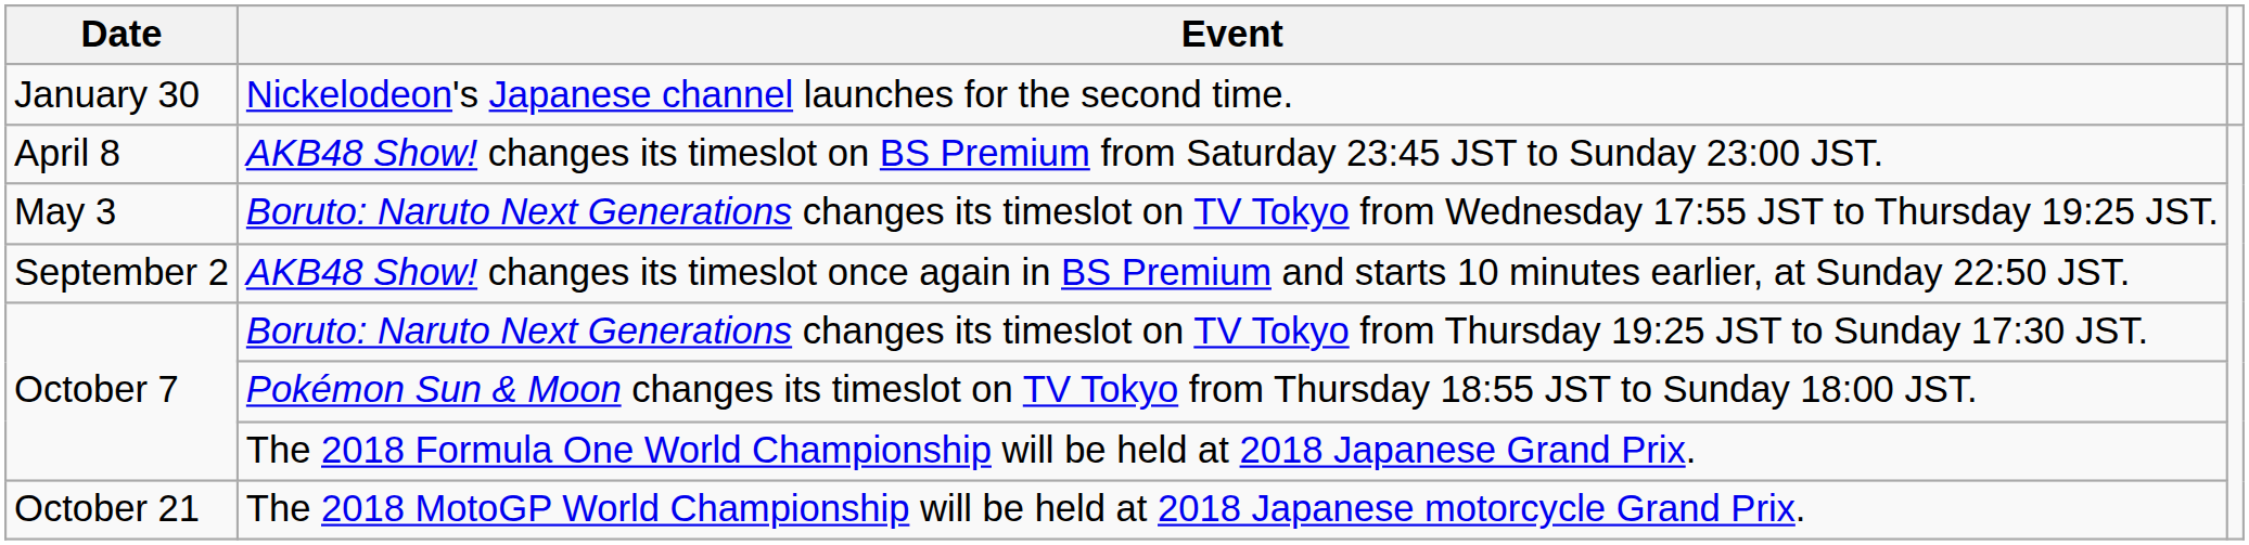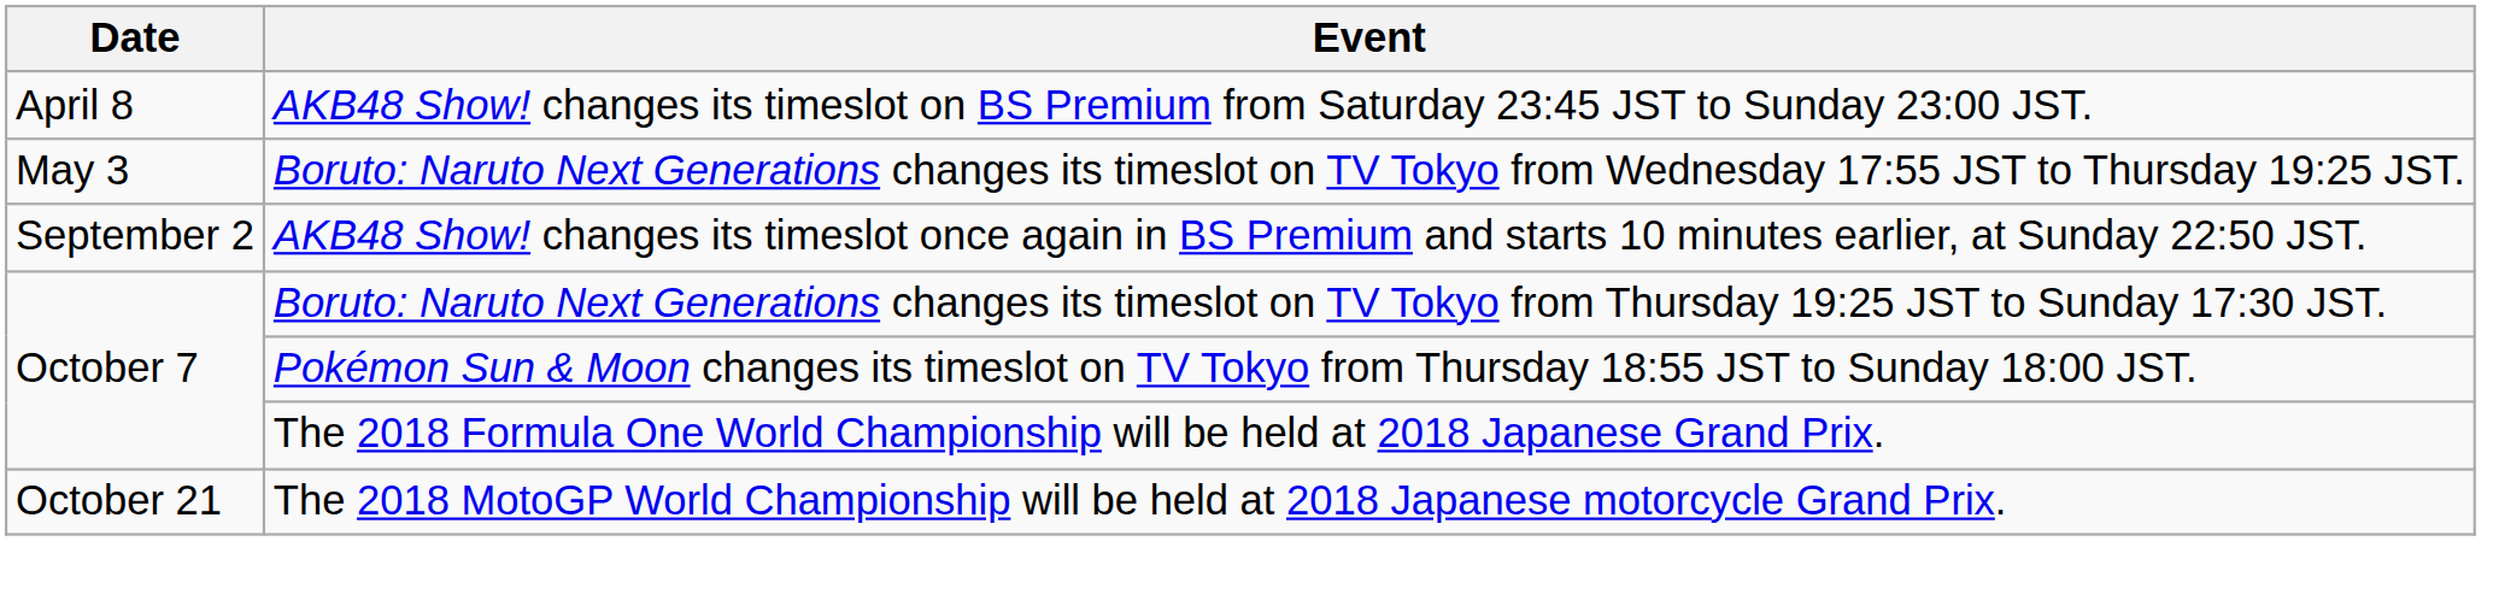 <table class="wikitable">
 <tr>
 <th>Date</th>
 <th>Event</th>
-</tr>
-<tr>
-<td>January 30</td>
-<td><a href='#'>Nickelodeon</a>'s <a href='#'>Japanese channel</a> launches for the second time.</td>
-<td></td>
 </tr>
 <tr>
 <td>April 8</td>
 <td><em><a href='#'>AKB48 Show!</a></em> changes its timeslot on <a href='#'>BS Premium</a> from Saturday 23:45 JST to Sunday 23:00 JST.</td>
 </tr>
 <tr>
 <td>May 3</td>
 <td><em><a href='#'>Boruto: Naruto Next Generations</a></em> changes its timeslot on <a href='#'>TV Tokyo</a> from Wednesday 17:55 JST to Thursday 19:25 JST.</td>
 </tr>
 <tr>
 <td>September 2</td>
 <td><em><a href='#'>AKB48 Show!</a></em> changes its timeslot once again in <a href='#'>BS Premium</a> and starts 10 minutes earlier, at Sunday 22:50 JST.</td>
 </tr>
 <tr>
 <td rowspan="3">October 7</td>
 <td><em><a href='#'>Boruto: Naruto Next Generations</a></em> changes its timeslot on <a href='#'>TV Tokyo</a> from Thursday 19:25 JST to Sunday 17:30 JST.</td>
 </tr>
 <tr>
 <td><em><a href='#'>Pokémon Sun & Moon</a></em> changes its timeslot on <a href='#'>TV Tokyo</a> from Thursday 18:55 JST to Sunday 18:00 JST.</td>
 </tr>
 <tr>
 <td>The <a href='#'>2018 Formula One World Championship</a> will be held at <a href='#'>2018 Japanese Grand Prix</a>.</td>
 </tr>
 <tr>
 <td>October 21</td>
 <td>The <a href='#'>2018 MotoGP World Championship</a> will be held at <a href='#'>2018 Japanese motorcycle Grand Prix</a>.</td>
 </tr>
 </table>
